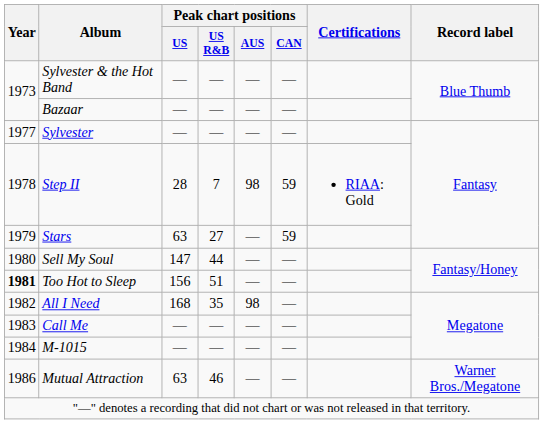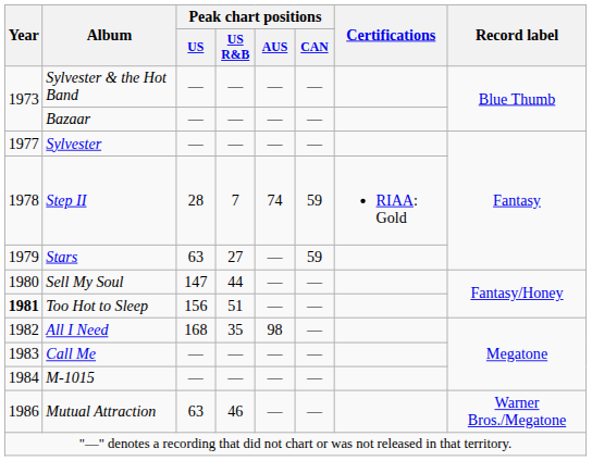 <table class="wikitable" style="text-align:center;">
 <tr>
 <th rowspan="2">Year</th>
 <th rowspan="2">Album</th>
 <th colspan="4">Peak chart positions</th>
 <th rowspan="2"><a href='#'>Certifications</a></th>
 <th rowspan="2">Record label</th>
 </tr>
 <tr style="font-size:smaller;">
 <th width="35"><a href='#'>US</a><br></th>
 <th width="35"><a href='#'>US R&B</a><br></th>
 <th width="35"><a href='#'>AUS</a><br></th>
 <th width="35"><a href='#'>CAN</a><br></th>
 </tr>
 <tr>
 <td rowspan="2">1973</td>
 <td align=left><em>Sylvester & the Hot Band</em></td>
 <td>—</td>
 <td>—</td>
 <td>—</td>
 <td>—</td>
 <td align=left></td>
 <td rowspan="2"><a href='#'>Blue Thumb</a></td>
 </tr>
 <tr>
 <td align=left><em>Bazaar</em></td>
 <td>—</td>
 <td>—</td>
 <td>—</td>
 <td>—</td>
 <td align=left></td>
 </tr>
 <tr>
 <td>1977</td>
 <td align=left><em><a href='#'>Sylvester</a></em></td>
 <td>—</td>
 <td>—</td>
 <td>—</td>
 <td>—</td>
 <td align=left></td>
 <td rowspan="3"><a href='#'>Fantasy</a></td>
 </tr>
 <tr>
 <td>1978</td>
 <td align=left><em><a href='#'>Step II</a></em></td>
 <td>28</td>
 <td>7</td>
-<td>98</td>
+<td>74</td>
 <td>59</td>
 <td align=left><br><ul><li><a href='#'>RIAA</a>: Gold</li></ul></td>
 </tr>
 <tr>
 <td>1979</td>
 <td align=left><em><a href='#'>Stars</a></em></td>
 <td>63</td>
 <td>27</td>
 <td>—</td>
 <td>59</td>
 <td align=left></td>
 </tr>
 <tr>
 <td>1980</td>
 <td align=left><em>Sell My Soul</em></td>
 <td>147</td>
 <td>44</td>
 <td>—</td>
 <td>—</td>
 <td align=left></td>
 <td rowspan="2"><a href='#'>Fantasy/Honey</a></td>
 </tr>
 <tr>
 <td><strong>1981</strong></td>
 <td align=left><em>Too Hot to Sleep</em></td>
 <td>156</td>
 <td>51</td>
 <td>—</td>
 <td>—</td>
 <td align=left></td>
 </tr>
 <tr>
 <td>1982</td>
 <td align=left><em><a href='#'>All I Need</a></em></td>
 <td>168</td>
 <td>35</td>
 <td>98</td>
 <td>—</td>
 <td align=left></td>
 <td rowspan="3"><a href='#'>Megatone</a></td>
 </tr>
 <tr>
 <td>1983</td>
 <td align=left><em><a href='#'>Call Me</a></em></td>
 <td>—</td>
 <td>—</td>
 <td>—</td>
 <td>—</td>
 <td align=left></td>
 </tr>
 <tr>
 <td>1984</td>
 <td align=left><em>M-1015</em></td>
 <td>—</td>
 <td>—</td>
 <td>—</td>
 <td>—</td>
 <td align=left></td>
 </tr>
 <tr>
 <td>1986</td>
 <td align=left><em>Mutual Attraction</em></td>
 <td>63</td>
 <td>46</td>
 <td>—</td>
 <td>—</td>
 <td align=left></td>
 <td rowspan="1"><a href='#'>Warner Bros./Megatone</a></td>
 </tr>
 <tr>
 <td colspan="15" style="font-size:90%">"—" denotes a recording that did not chart or was not released in that territory.</td>
 </tr>
 </table>
